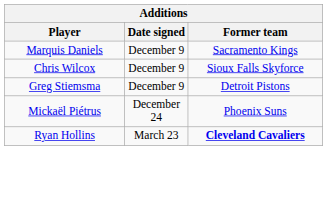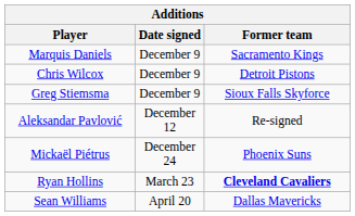 <table class="wikitable" style="text-align:center">
 <tr>
 <th colspan=3>Additions</th>
 </tr>
 <tr>
 <th style="width:160px">Player</th>
 <th style="width:80px">Date signed</th>
 <th style="width:180px">Former team</th>
 </tr>
 <tr>
 <td><a href='#'>Marquis Daniels</a></td>
 <td>December 9</td>
 <td><a href='#'>Sacramento Kings</a></td>
 </tr>
 <tr>
 <td><a href='#'>Chris Wilcox</a></td>
 <td>December 9</td>
-<td><a href='#'>Sioux Falls Skyforce</a><br></td>
+<td><a href='#'>Detroit Pistons</a></td>
 </tr>
 <tr>
 <td><a href='#'>Greg Stiemsma</a></td>
 <td>December 9</td>
-<td><a href='#'>Detroit Pistons</a></td>
+<td><a href='#'>Sioux Falls Skyforce</a><br></td>
+</tr>
+<tr>
+<td><a href='#'>Aleksandar Pavlović</a></td>
+<td>December 12</td>
+<td>Re-signed</td>
 </tr>
 <tr>
 <td><a href='#'>Mickaël Piétrus</a></td>
 <td>December 24</td>
 <td><a href='#'>Phoenix Suns</a></td>
 </tr>
 <tr>
 <td><a href='#'>Ryan Hollins</a></td>
 <td>March 23</td>
 <td><strong><a href='#'>Cleveland Cavaliers</a></strong></td>
 </tr>
+<tr>
+<td><a href='#'>Sean Williams</a></td>
+<td>April 20</td>
+<td><a href='#'>Dallas Mavericks</a></td>
+</tr>
 </table>
